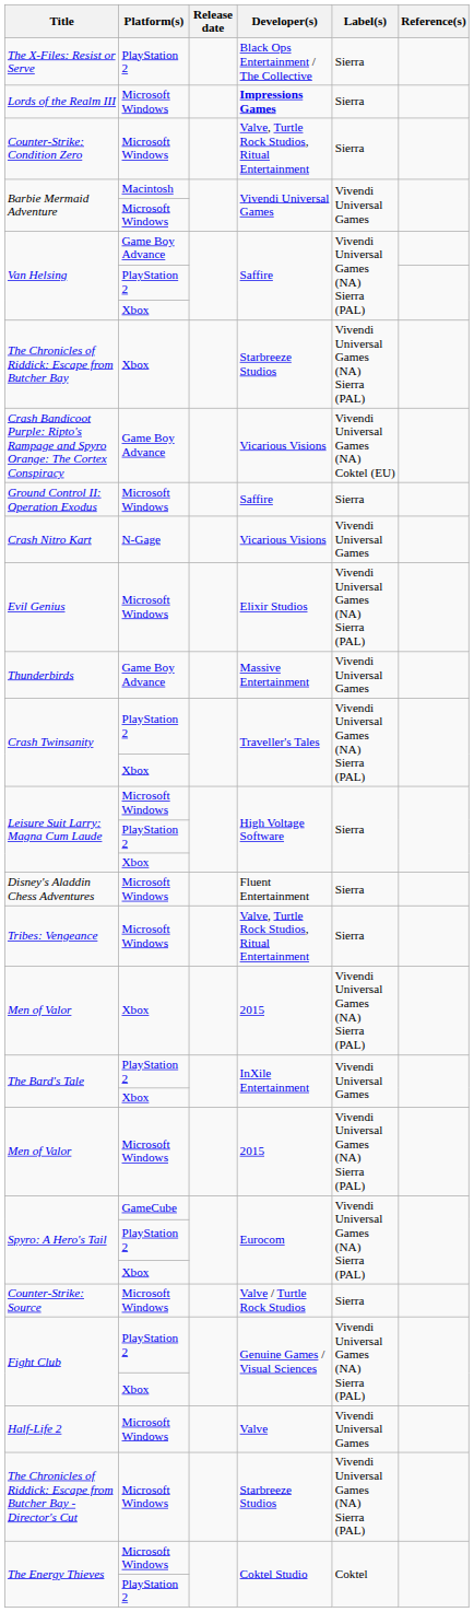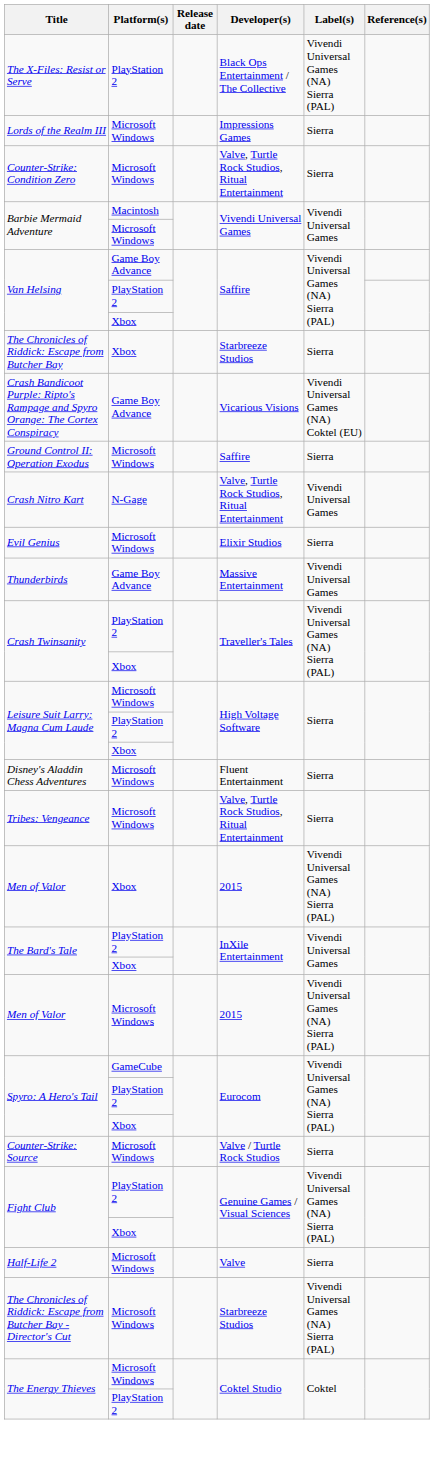 <table class="wikitable sortable">
 <tr>
 <th>Title</th>
 <th>Platform(s)</th>
 <th>Release date</th>
 <th>Developer(s)</th>
 <th>Label(s)</th>
 <th>Reference(s)</th>
 </tr>
 <tr>
 <td><em><a href='#'>The X-Files: Resist or Serve</a></em></td>
 <td><a href='#'>PlayStation 2</a></td>
 <td></td>
 <td><a href='#'>Black Ops Entertainment</a> / <a href='#'>The Collective</a></td>
-<td>Sierra</td>
+<td>Vivendi Universal Games (NA)<br>Sierra (PAL)</td>
 <td></td>
 </tr>
 <tr>
 <td><em><a href='#'>Lords of the Realm III</a></em></td>
 <td><a href='#'>Microsoft Windows</a></td>
 <td></td>
-<td><strong><a href='#'>Impressions Games</a></strong></td>
+<td><a href='#'>Impressions Games</a></td>
 <td>Sierra</td>
 <td></td>
 </tr>
 <tr>
 <td><em><a href='#'>Counter-Strike: Condition Zero</a></em></td>
 <td><a href='#'>Microsoft Windows</a></td>
 <td></td>
 <td><a href='#'>Valve</a>, <a href='#'>Turtle Rock Studios</a>, <a href='#'>Ritual Entertainment</a></td>
 <td>Sierra</td>
 <td></td>
 </tr>
 <tr>
 <td rowspan="2"><em>Barbie Mermaid Adventure</em></td>
 <td><a href='#'>Macintosh</a></td>
 <td rowspan="2"></td>
 <td rowspan="2"><a href='#'>Vivendi Universal Games</a></td>
 <td rowspan="2">Vivendi Universal Games</td>
 <td rowspan="2"></td>
 </tr>
 <tr>
 <td><a href='#'>Microsoft Windows</a></td>
 </tr>
 <tr>
 <td rowspan="3"><a href='#'><em>Van Helsing</em></a></td>
 <td><a href='#'>Game Boy Advance</a></td>
 <td rowspan="3"></td>
 <td rowspan="3"><a href='#'>Saffire</a></td>
 <td rowspan="3">Vivendi Universal Games (NA)<br>Sierra (PAL)</td>
 <td></td>
 </tr>
 <tr>
 <td><a href='#'>PlayStation 2</a></td>
 <td rowspan="2"></td>
 </tr>
 <tr>
 <td><a href='#'>Xbox</a></td>
 </tr>
 <tr>
 <td><em><a href='#'>The Chronicles of Riddick: Escape from Butcher Bay</a></em></td>
 <td><a href='#'>Xbox</a></td>
 <td></td>
 <td><a href='#'>Starbreeze Studios</a></td>
-<td>Vivendi Universal Games (NA)<br>Sierra (PAL)</td>
+<td>Sierra</td>
 <td></td>
 </tr>
 <tr>
 <td><em><a href='#'>Crash Bandicoot Purple: Ripto's Rampage and Spyro Orange: The Cortex Conspiracy</a></em></td>
 <td><a href='#'>Game Boy Advance</a></td>
 <td></td>
 <td><a href='#'>Vicarious Visions</a></td>
 <td>Vivendi Universal Games (NA)<br>Coktel (EU)</td>
 <td></td>
 </tr>
 <tr>
 <td><em><a href='#'>Ground Control II: Operation Exodus</a></em></td>
 <td><a href='#'>Microsoft Windows</a></td>
 <td></td>
 <td><a href='#'>Saffire</a></td>
 <td>Sierra</td>
 <td></td>
 </tr>
 <tr>
 <td><em><a href='#'>Crash Nitro Kart</a></em></td>
 <td><a href='#'>N-Gage</a></td>
 <td></td>
-<td><a href='#'>Vicarious Visions</a></td>
+<td><a href='#'>Valve</a>, <a href='#'>Turtle Rock Studios</a>, <a href='#'>Ritual Entertainment</a></td>
 <td>Vivendi Universal Games</td>
 <td></td>
 </tr>
 <tr>
 <td><em><a href='#'>Evil Genius</a></em></td>
 <td><a href='#'>Microsoft Windows</a></td>
 <td></td>
 <td><a href='#'>Elixir Studios</a></td>
-<td>Vivendi Universal Games (NA)<br>Sierra (PAL)</td>
+<td>Sierra</td>
 <td></td>
 </tr>
 <tr>
 <td><em><a href='#'>Thunderbirds</a></em></td>
 <td><a href='#'>Game Boy Advance</a></td>
 <td></td>
 <td><a href='#'>Massive Entertainment</a></td>
 <td>Vivendi Universal Games</td>
 <td></td>
 </tr>
 <tr>
 <td rowspan="2"><em><a href='#'>Crash Twinsanity</a></em></td>
 <td><a href='#'>PlayStation 2</a></td>
 <td rowspan="2"></td>
 <td rowspan="2"><a href='#'>Traveller's Tales</a></td>
 <td rowspan="2">Vivendi Universal Games (NA)<br>Sierra (PAL)</td>
 <td rowspan="2"></td>
 </tr>
 <tr>
 <td><a href='#'>Xbox</a></td>
 </tr>
 <tr>
 <td rowspan="3"><em><a href='#'>Leisure Suit Larry: Magna Cum Laude</a></em></td>
 <td><a href='#'>Microsoft Windows</a></td>
 <td rowspan="3"></td>
 <td rowspan="3"><a href='#'>High Voltage Software</a></td>
 <td rowspan="3">Sierra</td>
 <td rowspan="3"></td>
 </tr>
 <tr>
 <td><a href='#'>PlayStation 2</a></td>
 </tr>
 <tr>
 <td><a href='#'>Xbox</a></td>
 </tr>
 <tr>
 <td><em>Disney's Aladdin Chess Adventures</em></td>
 <td><a href='#'>Microsoft Windows</a></td>
 <td></td>
 <td>Fluent Entertainment</td>
 <td>Sierra</td>
 <td></td>
 </tr>
 <tr>
 <td><em><a href='#'>Tribes: Vengeance</a></em></td>
 <td><a href='#'>Microsoft Windows</a></td>
 <td></td>
 <td><a href='#'>Valve</a>, <a href='#'>Turtle Rock Studios</a>, <a href='#'>Ritual Entertainment</a></td>
 <td>Sierra</td>
 <td></td>
 </tr>
 <tr>
 <td><em><a href='#'>Men of Valor</a></em></td>
 <td><a href='#'>Xbox</a></td>
 <td></td>
 <td><a href='#'>2015</a></td>
 <td>Vivendi Universal Games (NA)<br>Sierra (PAL)</td>
 <td></td>
 </tr>
 <tr>
 <td rowspan="2"><em><a href='#'>The Bard's Tale</a></em></td>
 <td><a href='#'>PlayStation 2</a></td>
 <td rowspan="2"></td>
 <td rowspan="2"><a href='#'>InXile Entertainment</a></td>
 <td rowspan="2">Vivendi Universal Games</td>
 <td rowspan="2"></td>
 </tr>
 <tr>
 <td><a href='#'>Xbox</a></td>
 </tr>
 <tr>
 <td><em><a href='#'>Men of Valor</a></em></td>
 <td><a href='#'>Microsoft Windows</a></td>
 <td></td>
 <td><a href='#'>2015</a></td>
 <td>Vivendi Universal Games (NA)<br>Sierra (PAL)</td>
 <td></td>
 </tr>
 <tr>
 <td rowspan="3"><em><a href='#'>Spyro: A Hero's Tail</a></em></td>
 <td><a href='#'>GameCube</a></td>
 <td rowspan="3"></td>
 <td rowspan="3"><a href='#'>Eurocom</a></td>
 <td rowspan="3">Vivendi Universal Games (NA)<br>Sierra (PAL)</td>
 <td rowspan="3"></td>
 </tr>
 <tr>
 <td><a href='#'>PlayStation 2</a></td>
 </tr>
 <tr>
 <td><a href='#'>Xbox</a></td>
 </tr>
 <tr>
 <td><em><a href='#'>Counter-Strike: Source</a></em></td>
 <td><a href='#'>Microsoft Windows</a></td>
 <td></td>
 <td><a href='#'>Valve</a> / <a href='#'>Turtle Rock Studios</a></td>
 <td>Sierra</td>
 <td></td>
 </tr>
 <tr>
 <td rowspan="2"><a href='#'><em>Fight Club</em></a></td>
 <td><a href='#'>PlayStation 2</a></td>
 <td rowspan="2"></td>
 <td rowspan="2"><a href='#'>Genuine Games</a> / <a href='#'>Visual Sciences</a></td>
 <td rowspan="2">Vivendi Universal Games (NA)<br>Sierra (PAL)</td>
 <td rowspan="2"></td>
 </tr>
 <tr>
 <td><a href='#'>Xbox</a></td>
 </tr>
 <tr>
 <td><em><a href='#'>Half-Life 2</a></em></td>
 <td><a href='#'>Microsoft Windows</a></td>
 <td></td>
 <td><a href='#'>Valve</a></td>
-<td>Vivendi Universal Games</td>
+<td>Sierra</td>
 <td></td>
 </tr>
 <tr>
 <td><em><a href='#'>The Chronicles of Riddick: Escape from Butcher Bay - Director's Cut</a></em></td>
 <td><a href='#'>Microsoft Windows</a></td>
 <td></td>
 <td><a href='#'>Starbreeze Studios</a></td>
 <td>Vivendi Universal Games (NA)<br>Sierra (PAL)</td>
 <td></td>
 </tr>
 <tr>
 <td rowspan="2"><em><a href='#'>The Energy Thieves</a></em></td>
 <td><a href='#'>Microsoft Windows</a></td>
 <td rowspan="2"></td>
 <td rowspan="2"><a href='#'>Coktel Studio</a></td>
 <td rowspan="2">Coktel</td>
 <td rowspan="2"></td>
 </tr>
 <tr>
 <td><a href='#'>PlayStation 2</a></td>
 </tr>
 </table>
